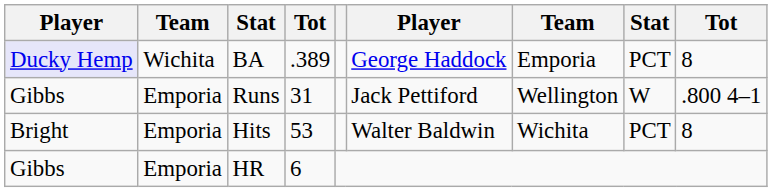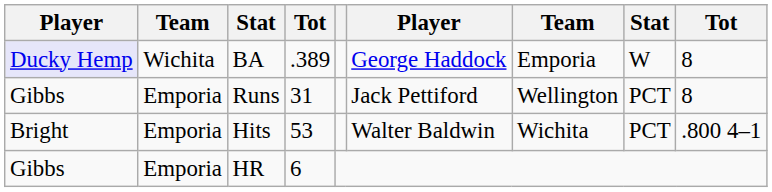 <table class="wikitable">
 <tr>
 <th>Player</th>
 <th>Team</th>
 <th>Stat</th>
 <th>Tot</th>
 <th></th>
 <th>Player</th>
 <th>Team</th>
 <th>Stat</th>
 <th>Tot</th>
 </tr>
 <tr>
 <td style="background: lavender;"><a href='#'>Ducky Hemp</a></td>
 <td>Wichita</td>
 <td>BA</td>
 <td>.389</td>
 <td></td>
 <td><a href='#'>George Haddock</a></td>
 <td>Emporia</td>
-<td>PCT</td>
+<td>W</td>
 <td>8</td>
 </tr>
 <tr>
 <td>Gibbs</td>
 <td>Emporia</td>
 <td>Runs</td>
 <td>31</td>
 <td></td>
 <td>Jack Pettiford</td>
 <td>Wellington</td>
-<td>W</td>
-<td>.800 4–1</td>
+<td>PCT</td>
+<td>8</td>
 </tr>
 <tr>
 <td>Bright</td>
 <td>Emporia</td>
 <td>Hits</td>
 <td>53</td>
 <td></td>
 <td>Walter Baldwin</td>
 <td>Wichita</td>
 <td>PCT</td>
-<td>8</td>
+<td>.800 4–1</td>
 </tr>
 <tr>
 <td>Gibbs</td>
 <td>Emporia</td>
 <td>HR</td>
 <td>6</td>
 </tr>
 </table>
